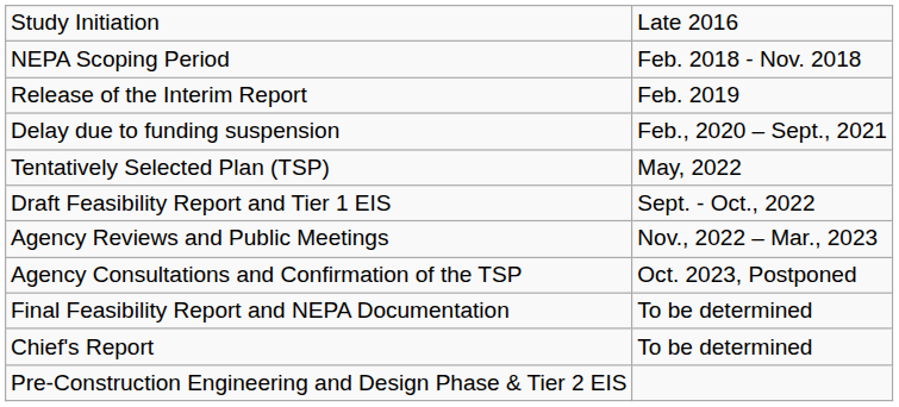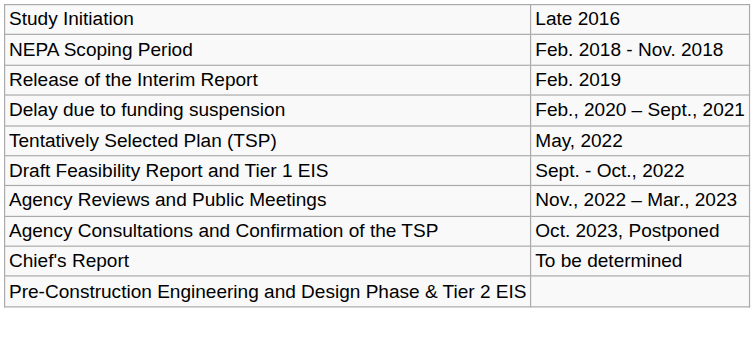 <table class="wikitable">
 <tr>
 <td>Study Initiation</td>
 <td>Late 2016</td>
 </tr>
 <tr>
 <td>NEPA Scoping Period</td>
 <td>Feb. 2018 - Nov. 2018</td>
 </tr>
 <tr>
 <td>Release of the Interim Report</td>
 <td>Feb. 2019</td>
 </tr>
 <tr>
 <td>Delay due to funding suspension</td>
 <td>Feb., 2020 – Sept., 2021</td>
 </tr>
 <tr>
 <td>Tentatively Selected Plan (TSP)</td>
 <td>May, 2022</td>
 </tr>
 <tr>
 <td>Draft Feasibility Report and Tier 1 EIS</td>
 <td>Sept. - Oct., 2022</td>
 </tr>
 <tr>
 <td>Agency Reviews and Public Meetings</td>
 <td>Nov., 2022 – Mar., 2023</td>
 </tr>
 <tr>
 <td>Agency Consultations and Confirmation of the TSP</td>
 <td>Oct. 2023, Postponed</td>
 </tr>
 <tr>
-<td>Final Feasibility Report and NEPA Documentation</td>
-<td>To be determined</td>
-</tr>
-<tr>
 <td>Chief's Report</td>
 <td>To be determined</td>
 </tr>
 <tr>
 <td>Pre-Construction Engineering and Design Phase & Tier 2 EIS</td>
 <td></td>
 </tr>
 </table>
